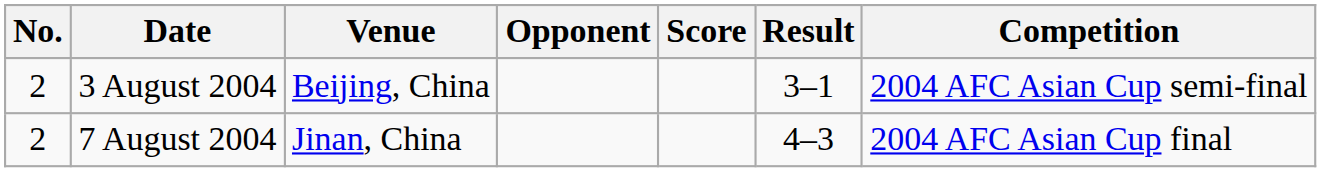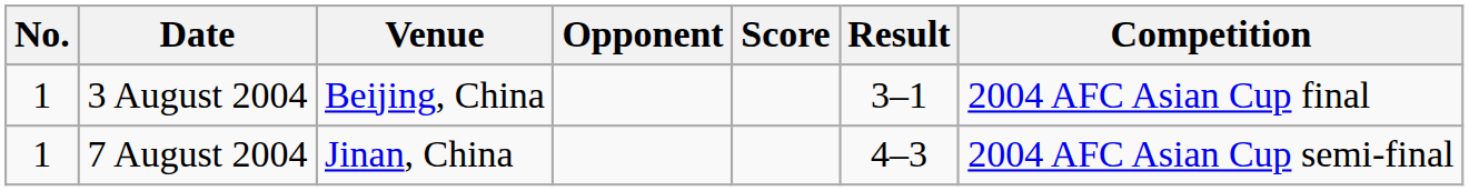 <table class="wikitable sortable">
 <tr>
 <th scope="col">No.</th>
 <th scope="col">Date</th>
 <th scope="col">Venue</th>
 <th scope="col">Opponent</th>
 <th scope="col">Score</th>
 <th scope="col">Result</th>
 <th scope="col">Competition</th>
 </tr>
 <tr>
-<td align="center">2</td>
+<td align="center">1</td>
 <td>3 August 2004</td>
 <td><a href='#'>Beijing</a>, China</td>
 <td></td>
 <td></td>
 <td align="center">3–1</td>
-<td><a href='#'>2004 AFC Asian Cup</a> semi-final</td>
+<td><a href='#'>2004 AFC Asian Cup</a> final</td>
 </tr>
 <tr>
-<td align="center">2</td>
+<td align="center">1</td>
 <td>7 August 2004</td>
 <td><a href='#'>Jinan</a>, China</td>
 <td></td>
 <td></td>
 <td align="center">4–3</td>
-<td><a href='#'>2004 AFC Asian Cup</a> final</td>
+<td><a href='#'>2004 AFC Asian Cup</a> semi-final</td>
 </tr>
 </table>
